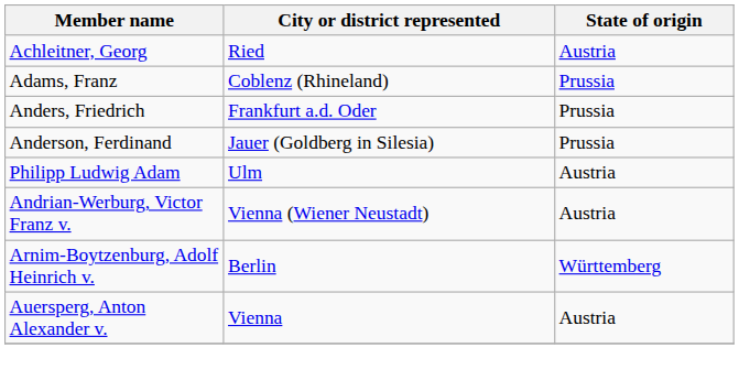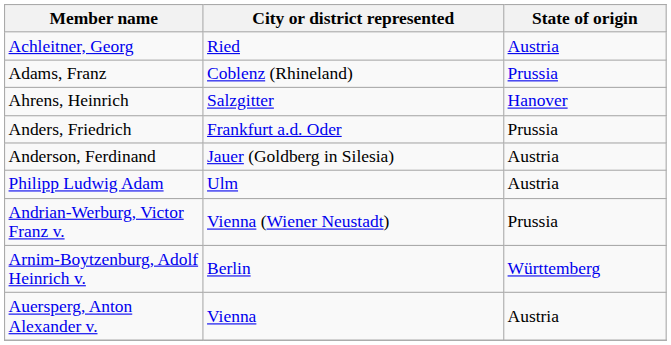 <table class="wikitable">
 <tr>
 <th width="30%">Member name</th>
 <th>City or district represented</th>
 <th>State of origin</th>
 </tr>
 <tr>
 <td><a href='#'>Achleitner, Georg</a></td>
 <td><a href='#'>Ried</a></td>
 <td><a href='#'>Austria</a></td>
 </tr>
 <tr>
 <td>Adams, Franz</td>
 <td><a href='#'>Coblenz</a> (Rhineland)</td>
 <td><a href='#'>Prussia</a></td>
 </tr>
 <tr>
+<td>Ahrens, Heinrich</td>
+<td><a href='#'>Salzgitter</a></td>
+<td><a href='#'>Hanover</a></td>
+</tr>
+<tr>
 <td>Anders, Friedrich</td>
 <td><a href='#'>Frankfurt a.d. Oder</a></td>
 <td>Prussia</td>
 </tr>
 <tr>
 <td>Anderson, Ferdinand</td>
 <td><a href='#'>Jauer</a> (Goldberg in Silesia)</td>
-<td>Prussia</td>
+<td>Austria</td>
 </tr>
 <tr>
 <td><a href='#'>Philipp Ludwig Adam</a></td>
 <td><a href='#'>Ulm</a></td>
 <td>Austria</td>
 </tr>
 <tr>
 <td><a href='#'>Andrian-Werburg, Victor Franz v.</a></td>
 <td><a href='#'>Vienna</a> (<a href='#'>Wiener Neustadt</a>)</td>
-<td>Austria</td>
+<td>Prussia</td>
 </tr>
 <tr>
 <td><a href='#'>Arnim-Boytzenburg, Adolf Heinrich v.</a></td>
 <td><a href='#'>Berlin</a></td>
 <td><a href='#'>Württemberg</a></td>
 </tr>
 <tr>
 <td><a href='#'>Auersperg, Anton Alexander v.</a></td>
 <td><a href='#'>Vienna</a></td>
 <td>Austria</td>
 </tr>
 <tr>
 </tr>
 </table>
